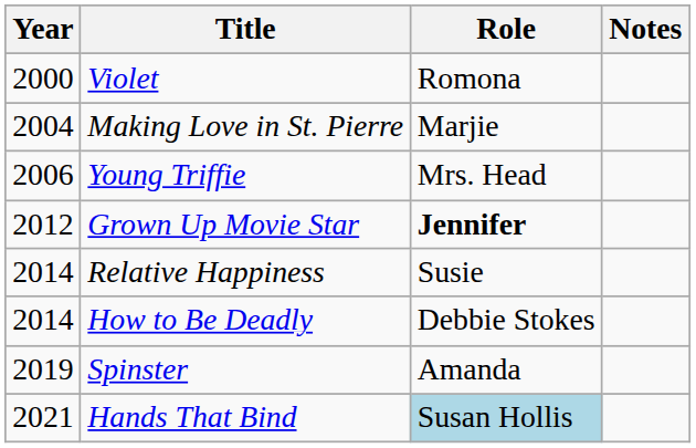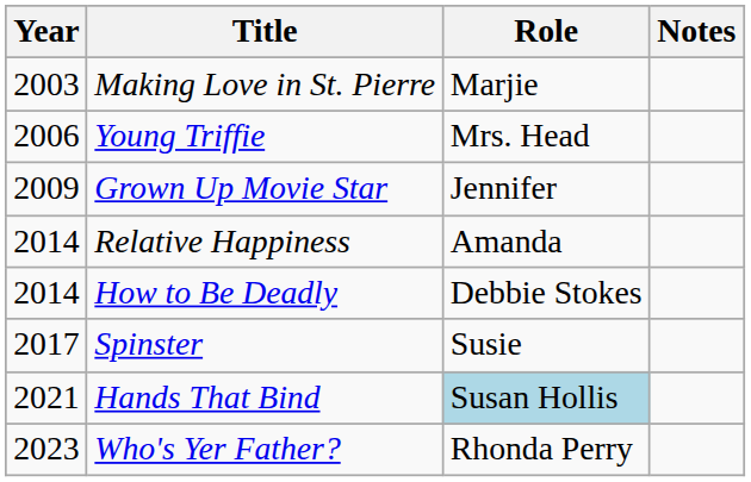 <table class="wikitable sortable">
 <tr>
 <th>Year</th>
 <th>Title</th>
 <th>Role</th>
 <th class="unsortable">Notes</th>
 </tr>
 <tr>
-<td>2000</td>
-<td><em><a href='#'>Violet</a></em></td>
-<td>Romona</td>
-<td></td>
-</tr>
-<tr>
-<td>2004</td>
+<td>2003</td>
 <td><em>Making Love in St. Pierre</em></td>
 <td>Marjie</td>
 <td></td>
 </tr>
 <tr>
 <td>2006</td>
 <td><em><a href='#'>Young Triffie</a></em></td>
 <td>Mrs. Head</td>
 <td></td>
 </tr>
 <tr>
-<td>2012</td>
+<td>2009</td>
 <td><em><a href='#'>Grown Up Movie Star</a></em></td>
-<td><strong>Jennifer</strong></td>
+<td>Jennifer</td>
 <td></td>
 </tr>
 <tr>
 <td>2014</td>
 <td><em>Relative Happiness</em></td>
-<td>Susie</td>
+<td>Amanda</td>
 <td></td>
 </tr>
 <tr>
 <td>2014</td>
 <td><em><a href='#'>How to Be Deadly</a></em></td>
 <td>Debbie Stokes</td>
 <td></td>
 </tr>
 <tr>
-<td>2019</td>
+<td>2017</td>
 <td><em><a href='#'>Spinster</a></em></td>
-<td>Amanda</td>
+<td>Susie</td>
 <td></td>
 </tr>
 <tr>
 <td>2021</td>
 <td><em><a href='#'>Hands That Bind</a></em></td>
 <td style="background: lightblue;">Susan Hollis</td>
 <td></td>
 </tr>
+<tr>
+<td>2023</td>
+<td><em><a href='#'>Who's Yer Father?</a></em></td>
+<td>Rhonda Perry</td>
+<td></td>
+</tr>
 </table>
